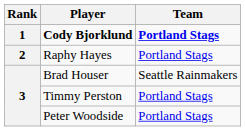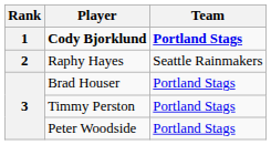 <table class="wikitable sortable">
 <tr>
 <th>Rank</th>
 <th>Player</th>
 <th>Team</th>
 </tr>
 <tr>
 <th>1</th>
 <td data-sort-value="Bjorklund, Cody"><strong>Cody Bjorklund</strong></td>
 <td><strong><a href='#'>Portland Stags</a></strong></td>
 </tr>
 <tr>
 <th>2</th>
 <td data-sort-value="Hayes, Raphy">Raphy Hayes</td>
-<td><a href='#'>Portland Stags</a></td>
+<td>Seattle Rainmakers</td>
 </tr>
 <tr>
 <th rowspan="3">3</th>
 <td data-sort-value="Houser, Brad">Brad Houser</td>
-<td>Seattle Rainmakers</td>
+<td><a href='#'>Portland Stags</a></td>
 </tr>
 <tr>
 <td data-sort-value="Perston, Timmy">Timmy Perston</td>
 <td><a href='#'>Portland Stags</a></td>
 </tr>
 <tr>
 <td data-sort-value="Woodside, Peter">Peter Woodside</td>
 <td><a href='#'>Portland Stags</a></td>
 </tr>
 </table>
